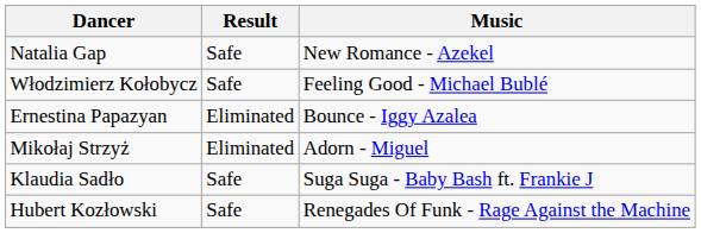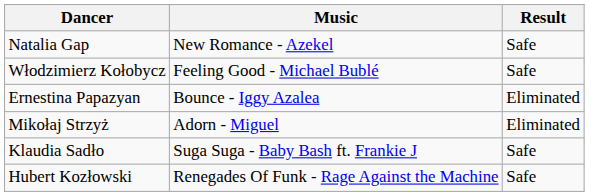 <table class="wikitable">
 <tr>
 <th>Dancer</th>
+<th>Music</th>
 <th>Result</th>
-<th>Music</th>
 </tr>
 <tr>
 <td>Natalia Gap</td>
+<td>New Romance  - <a href='#'>Azekel</a></td>
 <td>Safe</td>
-<td>New Romance  - <a href='#'>Azekel</a></td>
 </tr>
 <tr>
 <td>Włodzimierz Kołobycz</td>
+<td>Feeling Good - <a href='#'>Michael Bublé</a></td>
 <td>Safe</td>
-<td>Feeling Good - <a href='#'>Michael Bublé</a></td>
 </tr>
 <tr>
 <td>Ernestina Papazyan</td>
+<td>Bounce - <a href='#'>Iggy Azalea</a></td>
 <td>Eliminated</td>
-<td>Bounce - <a href='#'>Iggy Azalea</a></td>
 </tr>
 <tr>
 <td>Mikołaj Strzyż</td>
+<td>Adorn - <a href='#'>Miguel</a></td>
 <td>Eliminated</td>
-<td>Adorn - <a href='#'>Miguel</a></td>
 </tr>
 <tr>
 <td>Klaudia Sadło</td>
+<td>Suga Suga - <a href='#'>Baby Bash</a> ft. <a href='#'>Frankie J</a></td>
 <td>Safe</td>
-<td>Suga Suga - <a href='#'>Baby Bash</a> ft. <a href='#'>Frankie J</a></td>
 </tr>
 <tr>
 <td>Hubert Kozłowski</td>
+<td>Renegades Of Funk - <a href='#'>Rage Against the Machine</a></td>
 <td>Safe</td>
-<td>Renegades Of Funk - <a href='#'>Rage Against the Machine</a></td>
 </tr>
 </table>
